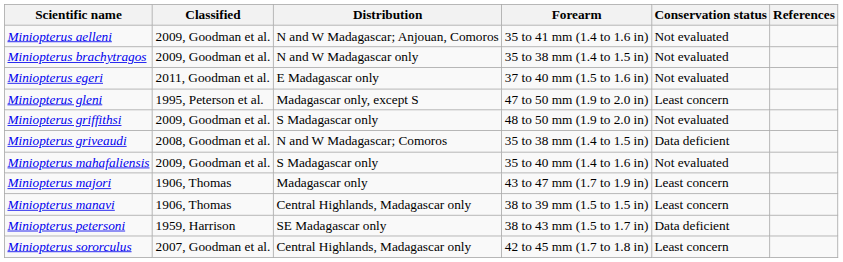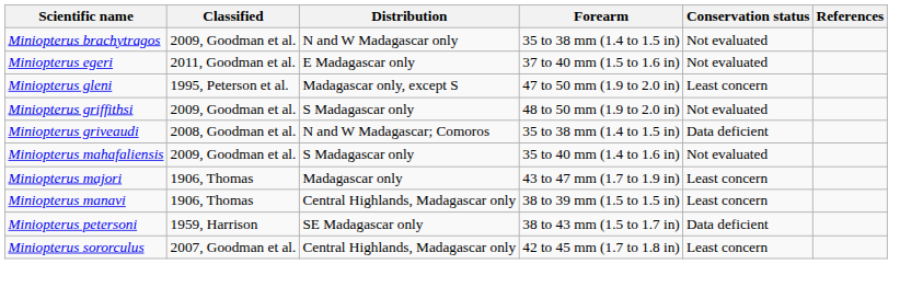 <table class="wikitable sortable">
 <tr>
 <th>Scientific name</th>
 <th>Classified</th>
 <th>Distribution</th>
 <th>Forearm</th>
 <th>Conservation status</th>
 <th class="unsortable">References</th>
-</tr>
-<tr>
-<td><em><a href='#'>Miniopterus aelleni</a></em></td>
-<td>2009, Goodman et al.</td>
-<td>N and W Madagascar; Anjouan, Comoros</td>
-<td>35 to 41 mm (1.4 to 1.6 in)</td>
-<td>Not evaluated</td>
-<td></td>
 </tr>
 <tr>
 <td><em><a href='#'>Miniopterus brachytragos</a></em></td>
 <td>2009, Goodman et al.</td>
 <td>N and W Madagascar only</td>
 <td>35 to 38 mm (1.4 to 1.5 in)</td>
 <td>Not evaluated</td>
 <td></td>
 </tr>
 <tr>
 <td><em><a href='#'>Miniopterus egeri</a></em></td>
 <td>2011, Goodman et al.</td>
 <td>E Madagascar only</td>
 <td>37 to 40 mm (1.5 to 1.6 in)</td>
 <td>Not evaluated</td>
 <td></td>
 </tr>
 <tr>
 <td><em><a href='#'>Miniopterus gleni</a></em></td>
 <td>1995, Peterson et al.</td>
 <td>Madagascar only, except S</td>
 <td>47 to 50 mm (1.9 to 2.0 in)</td>
 <td>Least concern</td>
 <td></td>
 </tr>
 <tr>
 <td><em><a href='#'>Miniopterus griffithsi</a></em></td>
 <td>2009, Goodman et al.</td>
 <td>S Madagascar only</td>
 <td>48 to 50 mm (1.9 to 2.0 in)</td>
 <td>Not evaluated</td>
 <td></td>
 </tr>
 <tr>
 <td><em><a href='#'>Miniopterus griveaudi</a></em></td>
 <td>2008, Goodman et al.</td>
 <td>N and W Madagascar; Comoros</td>
 <td>35 to 38 mm (1.4 to 1.5 in)</td>
 <td>Data deficient</td>
 <td></td>
 </tr>
 <tr>
 <td><em><a href='#'>Miniopterus mahafaliensis</a></em></td>
 <td>2009, Goodman et al.</td>
 <td>S Madagascar only</td>
 <td>35 to 40 mm (1.4 to 1.6 in)</td>
 <td>Not evaluated</td>
 <td></td>
 </tr>
 <tr>
 <td><em><a href='#'>Miniopterus majori</a></em></td>
 <td>1906, Thomas</td>
 <td>Madagascar only</td>
 <td>43 to 47 mm (1.7 to 1.9 in)</td>
 <td>Least concern</td>
 <td></td>
 </tr>
 <tr>
 <td><em><a href='#'>Miniopterus manavi</a></em></td>
 <td>1906, Thomas</td>
 <td>Central Highlands, Madagascar only</td>
 <td>38 to 39 mm (1.5 to 1.5 in)</td>
 <td>Least concern</td>
 <td></td>
 </tr>
 <tr>
 <td><em><a href='#'>Miniopterus petersoni</a></em></td>
 <td>1959, Harrison</td>
 <td>SE Madagascar only</td>
 <td>38 to 43 mm (1.5 to 1.7 in)</td>
 <td>Data deficient</td>
 <td></td>
 </tr>
 <tr>
 <td><em><a href='#'>Miniopterus sororculus</a></em></td>
 <td>2007, Goodman et al.</td>
 <td>Central Highlands, Madagascar only</td>
 <td>42 to 45 mm (1.7 to 1.8 in)</td>
 <td>Least concern</td>
 <td></td>
 </tr>
 </table>
